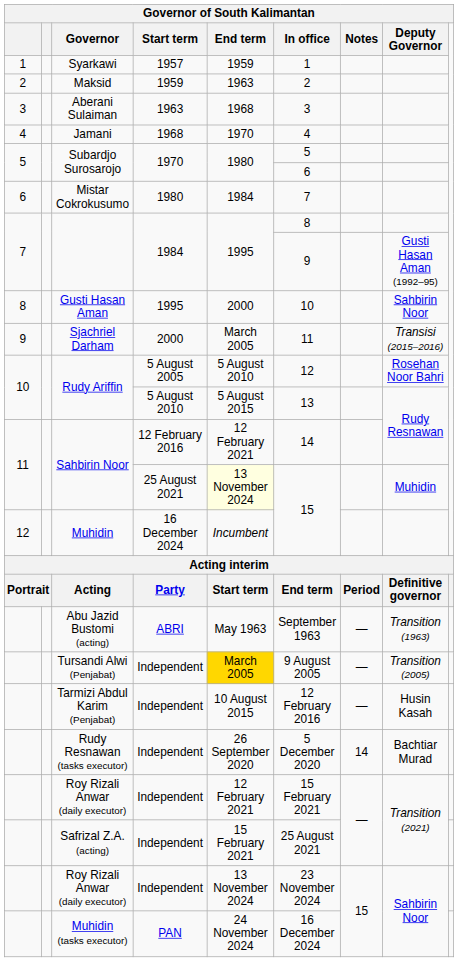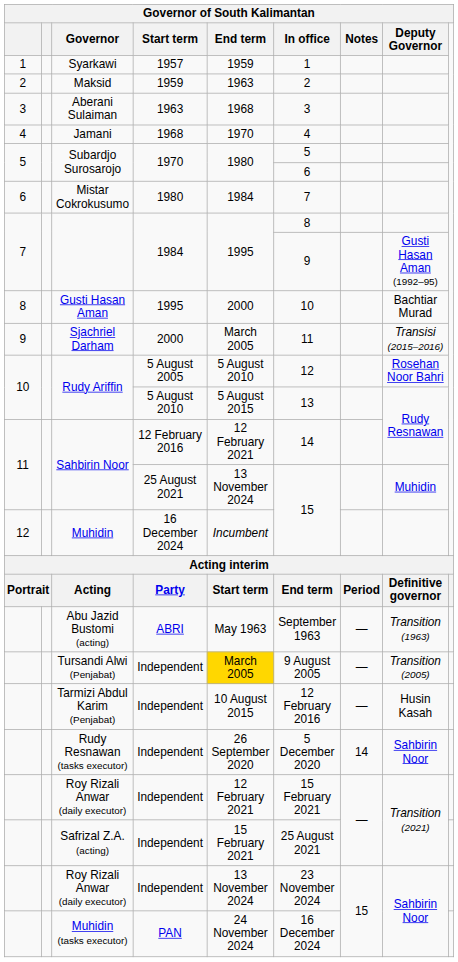 <table class="wikitable" style="text-align:center;">
 <tr>
 <th colspan="9"> Governor of South Kalimantan </th>
 </tr>
 <tr>
 <th></th>
 <th></th>
 <th>Governor<br></th>
 <th>Start term</th>
 <th>End term</th>
 <th>In office</th>
 <th>Notes</th>
 <th>Deputy Governor</th>
 </tr>
 <tr>
 <td>1</td>
 <td></td>
 <td>Syarkawi<br></td>
 <td>1957</td>
 <td>1959</td>
 <td>1</td>
 <td></td>
 <td></td>
 </tr>
 <tr>
 <td>2</td>
 <td></td>
 <td>Maksid<br></td>
 <td>1959</td>
 <td>1963</td>
 <td>2</td>
 <td></td>
 <td></td>
 </tr>
 <tr>
 <td>3</td>
 <td></td>
 <td>Aberani Sulaiman<br></td>
 <td>1963</td>
 <td>1968</td>
 <td>3</td>
 <td></td>
 <td></td>
 </tr>
 <tr>
 <td>4</td>
 <td></td>
 <td>Jamani<br></td>
 <td>1968</td>
 <td>1970</td>
 <td>4</td>
 <td></td>
 <td></td>
 </tr>
 <tr>
 <td rowspan=2>5</td>
 <td rowspan=2></td>
 <td rowspan=2>Subardjo Surosarojo<br></td>
 <td rowspan=2>1970</td>
 <td rowspan=2>1980</td>
 <td>5</td>
 <td></td>
 <td></td>
 </tr>
 <tr>
 <td>6</td>
 <td></td>
 <td></td>
 </tr>
 <tr>
 <td>6</td>
 <td></td>
 <td>Mistar Cokrokusumo<br></td>
 <td>1980</td>
 <td>1984</td>
 <td>7</td>
 <td></td>
 <td></td>
 </tr>
 <tr>
 <td rowspan="2">7</td>
 <td rowspan="2"></td>
 <td rowspan="2"><br></td>
 <td rowspan="2">1984</td>
 <td rowspan="2">1995</td>
 <td>8</td>
 <td></td>
 <td></td>
 </tr>
 <tr>
 <td>9</td>
 <td></td>
 <td><a href='#'>Gusti Hasan Aman</a><br><small>(1992–95)</small></td>
 </tr>
 <tr>
 <td>8</td>
 <td></td>
 <td><a href='#'>Gusti Hasan Aman</a><br></td>
 <td>1995</td>
 <td>2000</td>
 <td>10</td>
 <td></td>
-<td><a href='#'>Sahbirin Noor</a></td>
+<td>Bachtiar Murad</td>
 </tr>
 <tr>
 <td>9</td>
 <td></td>
 <td><a href='#'>Sjachriel Darham</a><br></td>
 <td>2000</td>
 <td>March 2005</td>
 <td>11</td>
 <td></td>
 <td><em>Transisi<br><small>(2015–2016)</small></em></td>
 </tr>
 <tr>
 <td rowspan=2>10</td>
 <td rowspan=2></td>
 <td rowspan=2><a href='#'>Rudy Ariffin</a><br></td>
 <td>5 August 2005</td>
 <td>5 August 2010</td>
 <td>12</td>
 <td></td>
 <td><a href='#'>Rosehan Noor Bahri</a></td>
 </tr>
 <tr>
 <td>5 August 2010</td>
 <td>5 August 2015</td>
 <td>13</td>
 <td></td>
 <td rowspan=2><a href='#'>Rudy Resnawan</a></td>
 </tr>
 <tr>
 <td rowspan=2>11</td>
 <td rowspan=2></td>
 <td rowspan=2><a href='#'>Sahbirin Noor</a><br></td>
 <td>12 February 2016</td>
 <td>12 February 2021</td>
 <td>14</td>
 <td></td>
 </tr>
 <tr>
 <td>25 August 2021</td>
-<td style="background: lightyellow;">13 November 2024</td>
+<td>13 November 2024</td>
 <td rowspan="2">15</td>
 <td></td>
 <td><a href='#'>Muhidin</a></td>
 </tr>
 <tr>
 <td>12</td>
 <td></td>
 <td><a href='#'>Muhidin</a><br></td>
 <td>16 December 2024</td>
 <td><em>Incumbent</em></td>
 <td></td>
 <td></td>
 </tr>
 <tr>
 <th Colspan="9">Acting interim</th>
 </tr>
 <tr>
 <th colspan="2">Portrait</th>
 <th>Acting</th>
 <th><a href='#'>Party</a></th>
 <th>Start term</th>
 <th>End term</th>
 <th>Period</th>
 <th>Definitive governor</th>
 <th></th>
 </tr>
 <tr>
 <td></td>
 <td></td>
 <td>Abu Jazid Bustomi<br><small>(acting)<br></small></td>
 <td><a href='#'>ABRI</a></td>
 <td>May 1963</td>
 <td>September 1963</td>
 <td>—</td>
 <td><em>Transition<br><small>(1963)</small></em></td>
 <td></td>
 </tr>
 <tr>
 <td></td>
 <td></td>
 <td>Tursandi Alwi<br><small>(Penjabat)</small><br></td>
 <td>Independent</td>
 <td style="background: gold;">March 2005</td>
 <td>9 August 2005</td>
 <td>—</td>
 <td><em>Transition<br><small>(2005)</small></em></td>
 <td></td>
 </tr>
 <tr>
 <td></td>
 <td></td>
 <td>Tarmizi Abdul Karim<br><small>(Penjabat)</small><br></td>
 <td>Independent</td>
 <td>10 August 2015</td>
 <td>12 February 2016</td>
 <td>—</td>
 <td>Husin Kasah</td>
 <td></td>
 </tr>
 <tr>
 <td></td>
 <td></td>
 <td>Rudy Resnawan<br><small>(tasks executor)</small><br></td>
 <td>Independent</td>
 <td>26 September 2020</td>
 <td>5 December 2020</td>
 <td>14</td>
-<td>Bachtiar Murad</td>
+<td><a href='#'>Sahbirin Noor</a></td>
 <td></td>
 </tr>
 <tr>
 <td></td>
 <td></td>
 <td>Roy Rizali Anwar<br><small>(daily executor)</small></td>
 <td>Independent</td>
 <td>12 February 2021</td>
 <td>15 February 2021</td>
 <td rowspan=2>—</td>
 <td rowspan=2><em>Transition<br><small>(2021)</small></em></td>
 <td></td>
 </tr>
 <tr>
 <td></td>
 <td></td>
 <td>Safrizal Z.A.<br><small>(acting)</small><br></td>
 <td>Independent</td>
 <td>15 February 2021</td>
 <td>25 August 2021</td>
 <td></td>
 </tr>
 <tr>
 <td></td>
 <td></td>
 <td>Roy Rizali Anwar<br><small>(daily executor)</small></td>
 <td>Independent</td>
 <td>13 November 2024</td>
 <td>23 November 2024</td>
 <td rowspan=2>15</td>
 <td rowspan=2><a href='#'>Sahbirin Noor</a></td>
 <td></td>
 </tr>
 <tr>
 <td></td>
 <td></td>
 <td><a href='#'>Muhidin</a><br><small>(tasks executor)</small><br></td>
 <td><a href='#'>PAN</a></td>
 <td>24 November 2024</td>
 <td>16 December 2024</td>
 <td></td>
 </tr>
 </table>
